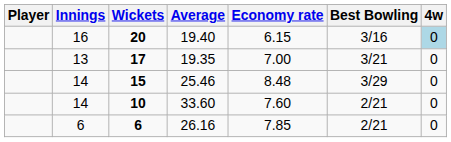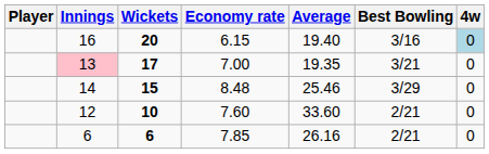 <table class="wikitable sortable" style="text-align: center;">
 <tr>
 <th>Player</th>
 <th><a href='#'>Innings</a></th>
 <th><a href='#'>Wickets</a></th>
+<th><a href='#'>Economy rate</a></th>
 <th><a href='#'>Average</a></th>
-<th><a href='#'>Economy rate</a></th>
 <th>Best Bowling</th>
 <th>4w</th>
 </tr>
 <tr>
 <td></td>
 <td>16</td>
 <td><strong>20</strong></td>
+<td>6.15</td>
 <td>19.40</td>
-<td>6.15</td>
 <td>3/16</td>
 <td style="background: lightblue;">0</td>
 </tr>
 <tr>
 <td></td>
-<td>13</td>
+<td style="background: pink;">13</td>
 <td><strong>17</strong></td>
+<td>7.00</td>
 <td>19.35</td>
-<td>7.00</td>
 <td>3/21</td>
 <td>0</td>
 </tr>
 <tr>
 <td></td>
 <td>14</td>
 <td><strong>15</strong></td>
+<td>8.48</td>
 <td>25.46</td>
-<td>8.48</td>
 <td>3/29</td>
 <td>0</td>
 </tr>
 <tr>
 <td></td>
-<td>14</td>
+<td>12</td>
 <td><strong>10</strong></td>
+<td>7.60</td>
 <td>33.60</td>
-<td>7.60</td>
 <td>2/21</td>
 <td>0</td>
 </tr>
 <tr>
 <td></td>
 <td>6</td>
 <td><strong>6</strong></td>
+<td>7.85</td>
 <td>26.16</td>
-<td>7.85</td>
 <td>2/21</td>
 <td>0</td>
 </tr>
 </table>
